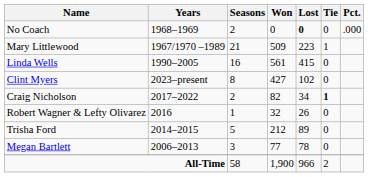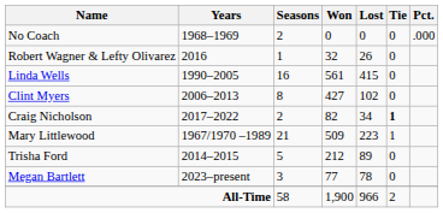 <table class="wikitable sortable">
 <tr>
 <th>Name</th>
 <th>Years</th>
 <th>Seasons</th>
 <th>Won</th>
 <th>Lost</th>
 <th>Tie</th>
 <th>Pct.</th>
 </tr>
 <tr>
 <td>No Coach</td>
 <td>1968–1969</td>
 <td>2</td>
 <td>0</td>
-<td><strong>0</strong></td>
+<td>0</td>
 <td>0</td>
 <td>.000</td>
 </tr>
 <tr>
-<td>Mary Littlewood</td>
-<td>1967/1970 –1989</td>
-<td>21</td>
-<td>509</td>
-<td>223</td>
+<td>Robert Wagner & Lefty Olivarez</td>
+<td>2016</td>
 <td>1</td>
+<td>32</td>
+<td>26</td>
+<td>0</td>
 <td></td>
 </tr>
 <tr>
 <td><a href='#'>Linda Wells</a></td>
 <td>1990–2005</td>
 <td>16</td>
 <td>561</td>
 <td>415</td>
 <td>0</td>
 <td></td>
 </tr>
 <tr>
 <td><a href='#'>Clint Myers</a></td>
-<td>2023–present</td>
+<td>2006–2013</td>
 <td>8</td>
 <td>427</td>
 <td>102</td>
 <td>0</td>
 <td></td>
 </tr>
 <tr>
 <td>Craig Nicholson</td>
 <td>2017–2022</td>
 <td>2</td>
 <td>82</td>
 <td>34</td>
 <td><strong>1</strong></td>
 <td></td>
 </tr>
 <tr>
-<td>Robert Wagner & Lefty Olivarez</td>
-<td>2016</td>
+<td>Mary Littlewood</td>
+<td>1967/1970 –1989</td>
+<td>21</td>
+<td>509</td>
+<td>223</td>
 <td>1</td>
-<td>32</td>
-<td>26</td>
-<td>0</td>
 <td></td>
 </tr>
 <tr>
 <td>Trisha Ford</td>
 <td>2014–2015</td>
 <td>5</td>
 <td>212</td>
 <td>89</td>
 <td>0</td>
 <td></td>
 </tr>
 <tr>
 <td><a href='#'>Megan Bartlett</a></td>
-<td>2006–2013</td>
+<td>2023–present</td>
 <td>3</td>
 <td>77</td>
 <td>78</td>
 <td>0</td>
 <td></td>
 </tr>
 <tr>
 </tr>
 <tr class="sortbottom">
 <td colspan="2" align="right"><strong>All-Time</strong></td>
 <td>58</td>
 <td>1,900</td>
 <td>966</td>
 <td>2</td>
 <td></td>
 </tr>
 </table>
